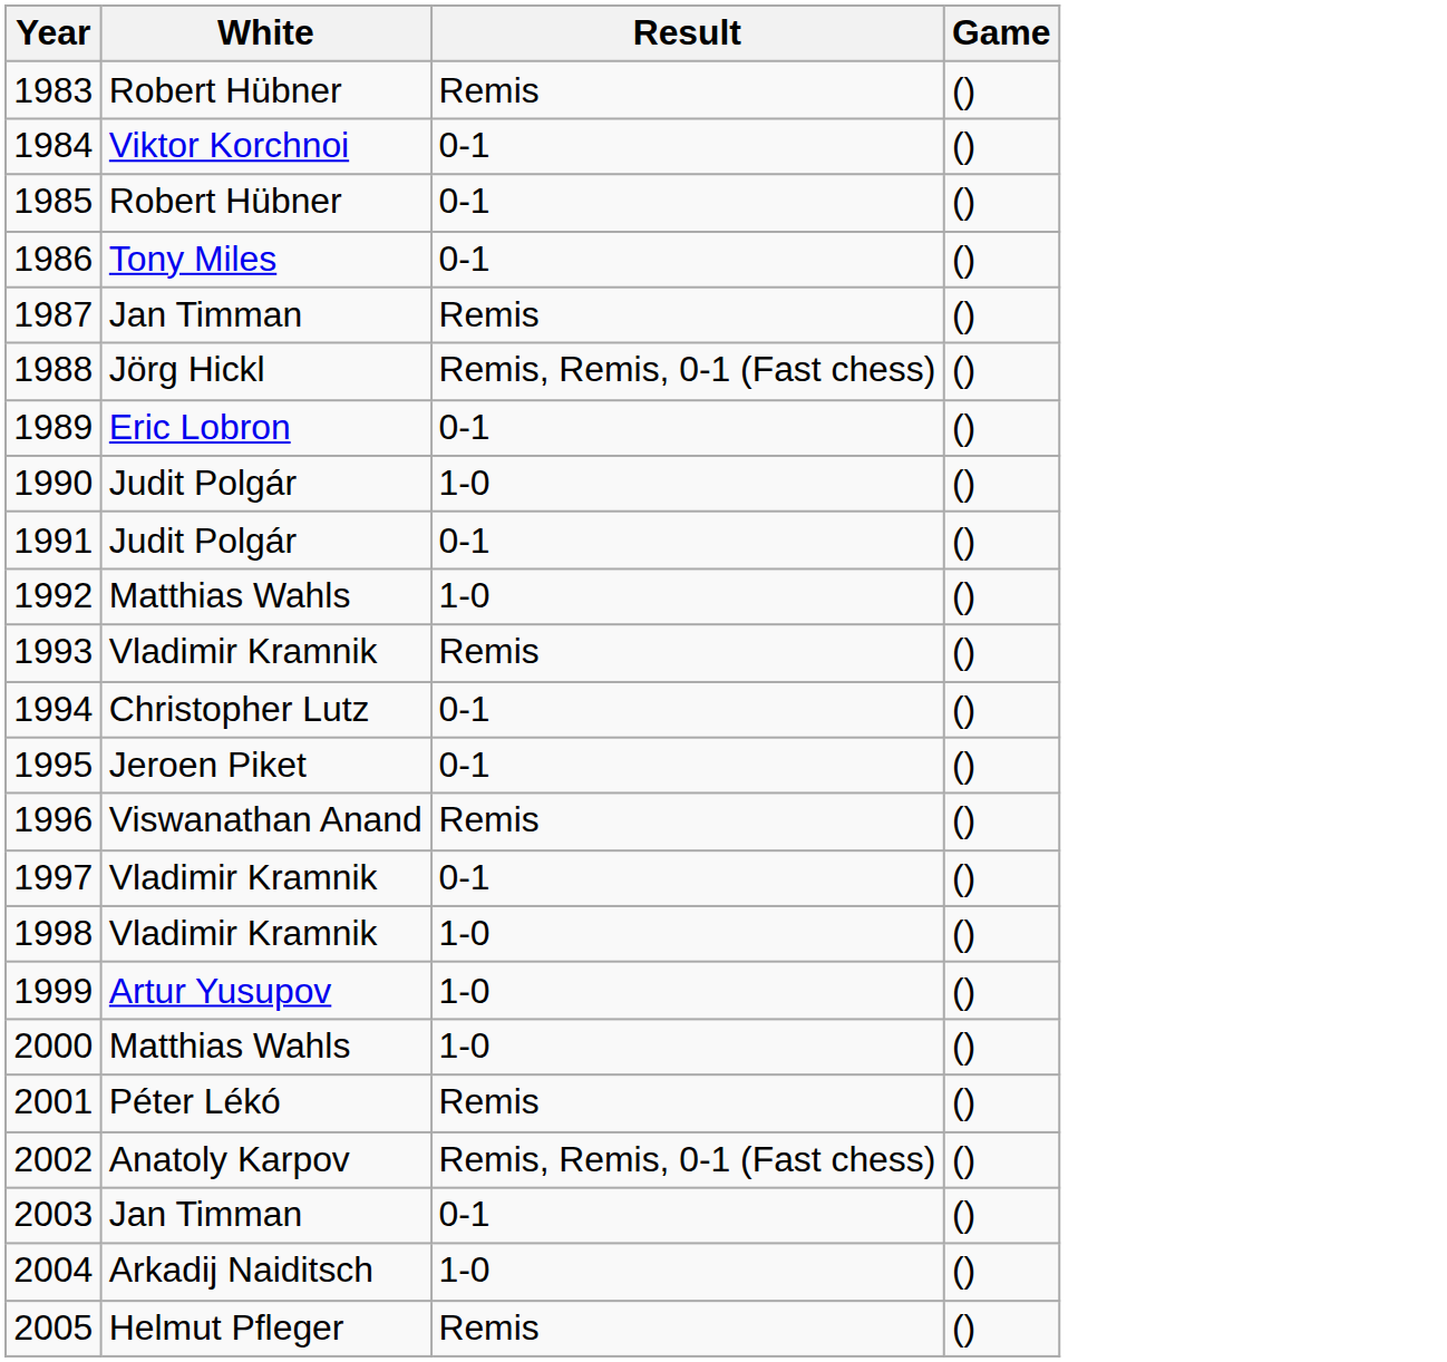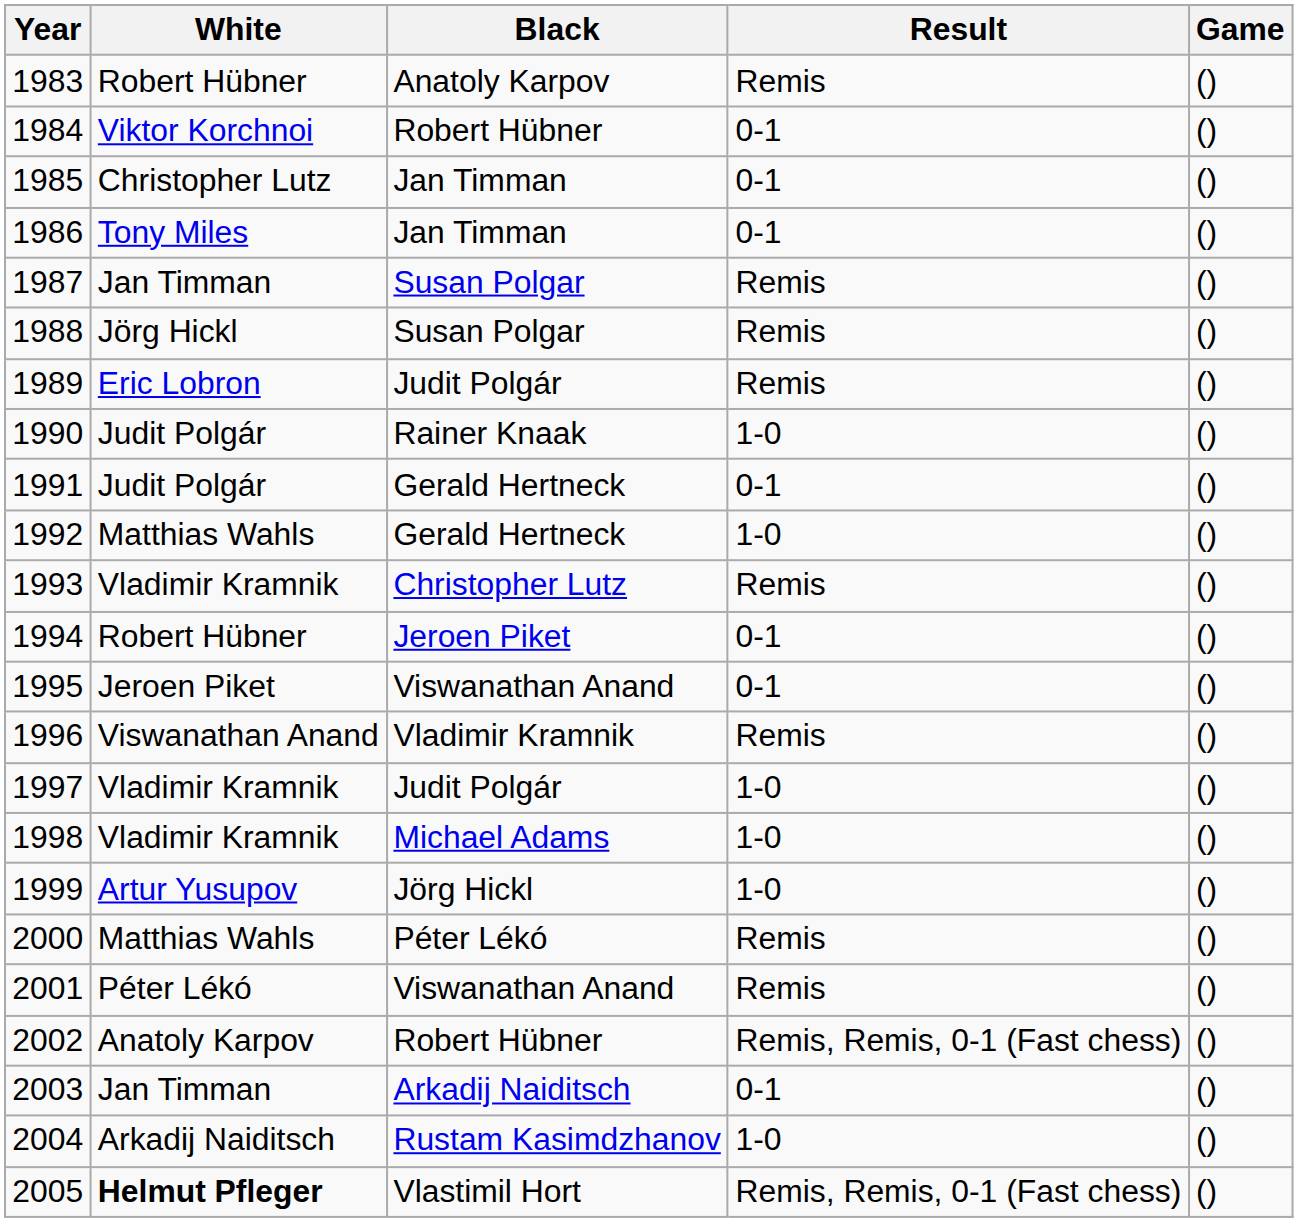 <table class="wikitable">
 <tr>
 <th>Year</th>
 <th>White</th>
+<th>Black</th>
 <th>Result</th>
 <th>Game</th>
 </tr>
 <tr>
 <td>1983</td>
 <td>Robert Hübner</td>
+<td>Anatoly Karpov</td>
 <td>Remis</td>
 <td>()</td>
 </tr>
 <tr>
 <td>1984</td>
 <td><a href='#'>Viktor Korchnoi</a></td>
+<td>Robert Hübner</td>
 <td>0-1</td>
 <td>()</td>
 </tr>
 <tr>
 <td>1985</td>
-<td>Robert Hübner</td>
+<td>Christopher Lutz</td>
+<td>Jan Timman</td>
 <td>0-1</td>
 <td>()</td>
 </tr>
 <tr>
 <td>1986</td>
 <td><a href='#'>Tony Miles</a></td>
+<td>Jan Timman</td>
 <td>0-1</td>
 <td>()</td>
 </tr>
 <tr>
 <td>1987</td>
 <td>Jan Timman</td>
+<td><a href='#'>Susan Polgar</a></td>
 <td>Remis</td>
 <td>()</td>
 </tr>
 <tr>
 <td>1988</td>
 <td>Jörg Hickl</td>
-<td>Remis, Remis, 0-1 (Fast chess)</td>
+<td>Susan Polgar</td>
+<td>Remis</td>
 <td>()</td>
 </tr>
 <tr>
 <td>1989</td>
 <td><a href='#'>Eric Lobron</a></td>
-<td>0-1</td>
+<td>Judit Polgár</td>
+<td>Remis</td>
 <td>()</td>
 </tr>
 <tr>
 <td>1990</td>
 <td>Judit Polgár</td>
+<td>Rainer Knaak</td>
 <td>1-0</td>
 <td>()</td>
 </tr>
 <tr>
 <td>1991</td>
 <td>Judit Polgár</td>
+<td>Gerald Hertneck</td>
 <td>0-1</td>
 <td>()</td>
 </tr>
 <tr>
 <td>1992</td>
 <td>Matthias Wahls</td>
+<td>Gerald Hertneck</td>
 <td>1-0</td>
 <td>()</td>
 </tr>
 <tr>
 <td>1993</td>
 <td>Vladimir Kramnik</td>
+<td><a href='#'>Christopher Lutz</a></td>
 <td>Remis</td>
 <td>()</td>
 </tr>
 <tr>
 <td>1994</td>
-<td>Christopher Lutz</td>
+<td>Robert Hübner</td>
+<td><a href='#'>Jeroen Piket</a></td>
 <td>0-1</td>
 <td>()</td>
 </tr>
 <tr>
 <td>1995</td>
 <td>Jeroen Piket</td>
+<td>Viswanathan Anand</td>
 <td>0-1</td>
 <td>()</td>
 </tr>
 <tr>
 <td>1996</td>
 <td>Viswanathan Anand</td>
+<td>Vladimir Kramnik</td>
 <td>Remis</td>
 <td>()</td>
 </tr>
 <tr>
 <td>1997</td>
 <td>Vladimir Kramnik</td>
-<td>0-1</td>
+<td>Judit Polgár</td>
+<td>1-0</td>
 <td>()</td>
 </tr>
 <tr>
 <td>1998</td>
 <td>Vladimir Kramnik</td>
+<td><a href='#'>Michael Adams</a></td>
 <td>1-0</td>
 <td>()</td>
 </tr>
 <tr>
 <td>1999</td>
 <td><a href='#'>Artur Yusupov</a></td>
+<td>Jörg Hickl</td>
 <td>1-0</td>
 <td>()</td>
 </tr>
 <tr>
 <td>2000</td>
 <td>Matthias Wahls</td>
-<td>1-0</td>
+<td>Péter Lékó</td>
+<td>Remis</td>
 <td>()</td>
 </tr>
 <tr>
 <td>2001</td>
 <td>Péter Lékó</td>
+<td>Viswanathan Anand</td>
 <td>Remis</td>
 <td>()</td>
 </tr>
 <tr>
 <td>2002</td>
 <td>Anatoly Karpov</td>
+<td>Robert Hübner</td>
 <td>Remis, Remis, 0-1 (Fast chess)</td>
 <td>()</td>
 </tr>
 <tr>
 <td>2003</td>
 <td>Jan Timman</td>
+<td><a href='#'>Arkadij Naiditsch</a></td>
 <td>0-1</td>
 <td>()</td>
 </tr>
 <tr>
 <td>2004</td>
 <td>Arkadij Naiditsch</td>
+<td><a href='#'>Rustam Kasimdzhanov</a></td>
 <td>1-0</td>
 <td>()</td>
 </tr>
 <tr>
 <td>2005</td>
-<td>Helmut Pfleger</td>
-<td>Remis</td>
+<td><strong>Helmut Pfleger</strong></td>
+<td>Vlastimil Hort</td>
+<td>Remis, Remis, 0-1 (Fast chess)</td>
 <td>()</td>
 </tr>
 </table>
